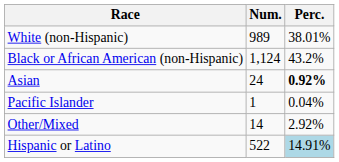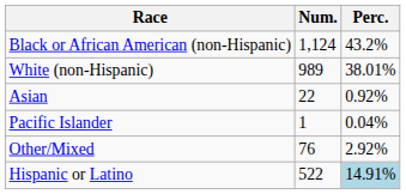 <table class="wikitable">
 <tr>
 <th>Race</th>
 <th>Num.</th>
 <th>Perc.</th>
 </tr>
 <tr>
+<td><a href='#'>Black or African American</a> (non-Hispanic)</td>
+<td>1,124</td>
+<td>43.2%</td>
+</tr>
+<tr>
 <td><a href='#'>White</a> (non-Hispanic)</td>
 <td>989</td>
 <td>38.01%</td>
 </tr>
 <tr>
-<td><a href='#'>Black or African American</a> (non-Hispanic)</td>
-<td>1,124</td>
-<td>43.2%</td>
-</tr>
-<tr>
 <td><a href='#'>Asian</a></td>
-<td>24</td>
-<td><strong>0.92%</strong></td>
+<td>22</td>
+<td>0.92%</td>
 </tr>
 <tr>
 <td><a href='#'>Pacific Islander</a></td>
 <td>1</td>
 <td>0.04%</td>
 </tr>
 <tr>
 <td><a href='#'>Other/Mixed</a></td>
-<td>14</td>
+<td>76</td>
 <td>2.92%</td>
 </tr>
 <tr>
 <td><a href='#'>Hispanic</a> or <a href='#'>Latino</a></td>
 <td>522</td>
 <td style="background: lightblue;">14.91%</td>
 </tr>
 </table>
